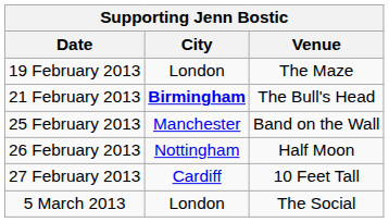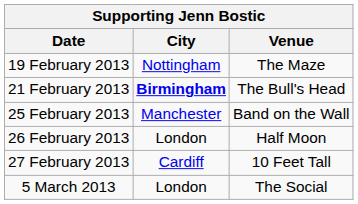 <table class="wikitable" style="text-align:center;">
 <tr>
 <th colspan=4>Supporting Jenn Bostic</th>
 </tr>
 <tr>
 <th>Date</th>
 <th>City</th>
 <th>Venue</th>
 </tr>
 <tr>
 <td>19 February 2013</td>
-<td>London</td>
+<td><a href='#'>Nottingham</a></td>
 <td>The Maze</td>
 </tr>
 <tr>
 <td>21 February 2013</td>
 <td><strong><a href='#'>Birmingham</a></strong></td>
 <td>The Bull's Head</td>
 </tr>
 <tr>
 <td>25 February 2013</td>
 <td><a href='#'>Manchester</a></td>
 <td>Band on the Wall</td>
 </tr>
 <tr>
 <td>26 February 2013</td>
-<td><a href='#'>Nottingham</a></td>
+<td>London</td>
 <td>Half Moon</td>
 </tr>
 <tr>
 <td>27 February 2013</td>
 <td><a href='#'>Cardiff</a></td>
 <td>10 Feet Tall</td>
 </tr>
 <tr>
 <td>5 March 2013</td>
 <td>London</td>
 <td>The Social</td>
 </tr>
 </table>
